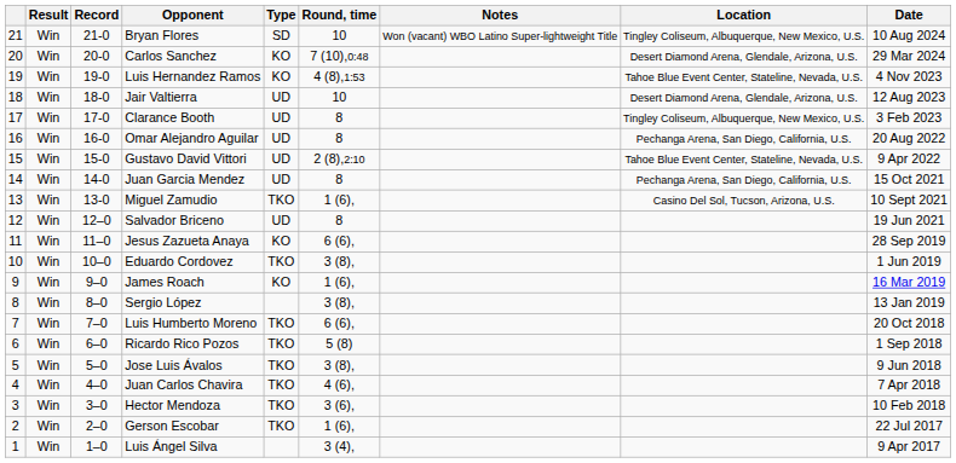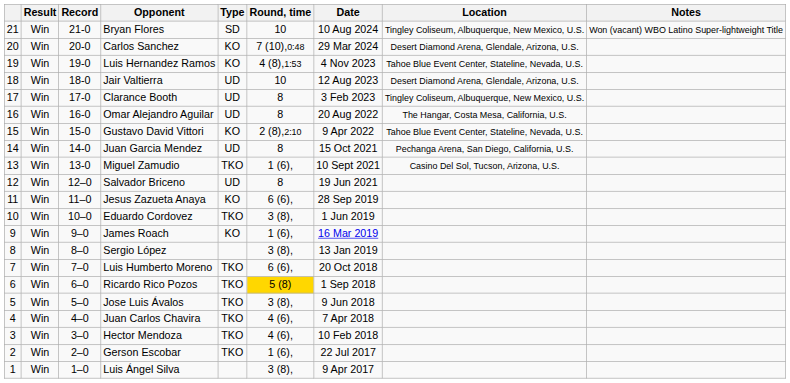 <table class="wikitable" style="text-align:center">
 <tr>
 <th></th>
 <th>Result</th>
 <th>Record</th>
 <th>Opponent</th>
 <th>Type</th>
 <th>Round, time</th>
+<th>Date</th>
+<th>Location</th>
 <th>Notes</th>
-<th>Location</th>
-<th>Date</th>
 </tr>
 <tr>
 <td>21</td>
 <td>Win</td>
 <td>21-0</td>
 <td align=left>Bryan Flores</td>
 <td>SD</td>
 <td>10</td>
+<td>10 Aug 2024</td>
+<td><small>Tingley Coliseum, Albuquerque, New Mexico, U.S.</small></td>
 <td><small>Won (vacant) WBO Latino Super-lightweight  Title</small></td>
-<td><small>Tingley Coliseum, Albuquerque, New Mexico, U.S.</small></td>
-<td>10 Aug 2024</td>
 </tr>
 <tr>
 <td>20</td>
 <td>Win</td>
 <td>20-0</td>
 <td align=left>Carlos Sanchez</td>
 <td>KO</td>
 <td>7 (10),<small>0:48</small></td>
+<td>29 Mar 2024</td>
+<td><small>Desert Diamond Arena, Glendale, Arizona, U.S.</small></td>
 <td></td>
-<td><small>Desert Diamond Arena, Glendale, Arizona, U.S.</small></td>
-<td>29 Mar 2024</td>
 </tr>
 <tr>
 <td>19</td>
 <td>Win</td>
 <td>19-0</td>
 <td align=left>Luis Hernandez Ramos</td>
 <td>KO</td>
 <td>4 (8),<small>1:53</small></td>
+<td>4 Nov 2023</td>
+<td><small>Tahoe Blue Event Center, Stateline, Nevada, U.S.</small></td>
 <td></td>
-<td><small>Tahoe Blue Event Center, Stateline, Nevada, U.S.</small></td>
-<td>4 Nov 2023</td>
 </tr>
 <tr>
 <td>18</td>
 <td>Win</td>
 <td>18-0</td>
 <td align=left>Jair Valtierra</td>
 <td>UD</td>
 <td>10</td>
+<td>12 Aug 2023</td>
+<td><small>Desert Diamond Arena, Glendale, Arizona, U.S.</small></td>
 <td></td>
-<td><small>Desert Diamond Arena, Glendale, Arizona, U.S.</small></td>
-<td>12 Aug 2023</td>
 </tr>
 <tr>
 <td>17</td>
 <td>Win</td>
 <td>17-0</td>
 <td align=left>Clarance Booth</td>
 <td>UD</td>
 <td>8</td>
+<td>3 Feb 2023</td>
+<td><small>Tingley Coliseum, Albuquerque, New Mexico, U.S.</small></td>
 <td></td>
-<td><small>Tingley Coliseum, Albuquerque, New Mexico, U.S.</small></td>
-<td>3 Feb 2023</td>
 </tr>
 <tr>
 <td>16</td>
 <td>Win</td>
 <td>16-0</td>
 <td align=left>Omar Alejandro Aguilar</td>
 <td>UD</td>
 <td>8</td>
+<td>20 Aug 2022</td>
+<td><small>The Hangar, Costa Mesa, California, U.S.</small></td>
 <td></td>
-<td><small>Pechanga Arena, San Diego, California, U.S.</small></td>
-<td>20 Aug 2022</td>
 </tr>
 <tr>
 <td>15</td>
 <td>Win</td>
 <td>15-0</td>
 <td align=left>Gustavo David Vittori</td>
-<td>UD</td>
+<td>KO</td>
 <td>2 (8),<small>2:10</small></td>
+<td>9 Apr 2022</td>
+<td><small>Tahoe Blue Event Center, Stateline, Nevada, U.S.</small></td>
 <td></td>
-<td><small>Tahoe Blue Event Center, Stateline, Nevada, U.S.</small></td>
-<td>9 Apr 2022</td>
 </tr>
 <tr>
 <td>14</td>
 <td>Win</td>
 <td>14-0</td>
 <td align=left>Juan Garcia Mendez</td>
 <td>UD</td>
 <td>8</td>
+<td>15 Oct 2021</td>
+<td><small>Pechanga Arena, San Diego, California, U.S.</small></td>
 <td></td>
-<td><small>Pechanga Arena, San Diego, California, U.S.</small></td>
-<td>15 Oct 2021</td>
 </tr>
 <tr>
 <td>13</td>
 <td>Win</td>
 <td>13-0</td>
 <td align=left>Miguel Zamudio</td>
 <td>TKO</td>
 <td>1 (6), </td>
+<td>10 Sept 2021</td>
+<td><small>Casino Del Sol, Tucson, Arizona, U.S.</small></td>
 <td></td>
-<td><small>Casino Del Sol, Tucson, Arizona, U.S.</small></td>
-<td>10 Sept 2021</td>
 </tr>
 <tr>
 <td>12</td>
 <td>Win</td>
 <td>12–0</td>
 <td align=left> Salvador Briceno</td>
 <td>UD</td>
 <td>8</td>
+<td>19 Jun 2021</td>
+<td align=left></td>
 <td></td>
-<td align=left></td>
-<td>19 Jun 2021</td>
 </tr>
 <tr>
 <td>11</td>
 <td>Win</td>
 <td>11–0</td>
 <td align=left> Jesus Zazueta Anaya</td>
 <td>KO</td>
 <td>6 (6), </td>
+<td>28 Sep 2019</td>
+<td align=left></td>
 <td></td>
-<td align=left></td>
-<td>28 Sep 2019</td>
 </tr>
 <tr>
 <td>10</td>
 <td>Win</td>
 <td>10–0</td>
 <td align=left> Eduardo Cordovez</td>
 <td>TKO</td>
 <td>3 (8), </td>
+<td>1 Jun 2019</td>
+<td align=left></td>
 <td></td>
-<td align=left></td>
-<td>1 Jun 2019</td>
 </tr>
 <tr>
 <td>9</td>
 <td>Win</td>
 <td>9–0</td>
 <td align=left> James Roach</td>
 <td>KO</td>
 <td>1 (6), </td>
+<td><a href='#'>16 Mar 2019</a></td>
+<td align=left></td>
 <td></td>
-<td align=left></td>
-<td><a href='#'>16 Mar 2019</a></td>
 </tr>
 <tr>
 <td>8</td>
 <td>Win</td>
 <td>8–0</td>
 <td align=left> Sergio López</td>
 <td></td>
 <td>3 (8), </td>
+<td>13 Jan 2019</td>
+<td align=left></td>
 <td></td>
-<td align=left></td>
-<td>13 Jan 2019</td>
 </tr>
 <tr>
 <td>7</td>
 <td>Win</td>
 <td>7–0</td>
 <td align=left> Luis Humberto Moreno</td>
 <td>TKO</td>
 <td>6 (6), </td>
+<td>20 Oct 2018</td>
+<td align=left></td>
 <td></td>
-<td align=left></td>
-<td>20 Oct 2018</td>
 </tr>
 <tr>
 <td>6</td>
 <td>Win</td>
 <td>6–0</td>
 <td align=left> Ricardo Rico Pozos</td>
 <td>TKO</td>
-<td>5 (8)</td>
+<td style="background: gold;">5 (8)</td>
+<td>1 Sep 2018</td>
+<td align=left></td>
 <td></td>
-<td align=left></td>
-<td>1 Sep 2018</td>
 </tr>
 <tr>
 <td>5</td>
 <td>Win</td>
 <td>5–0</td>
 <td align=left> Jose Luis Ávalos</td>
 <td>TKO</td>
 <td>3 (8), </td>
+<td>9 Jun 2018</td>
+<td align=left></td>
 <td></td>
-<td align=left></td>
-<td>9 Jun 2018</td>
 </tr>
 <tr>
 <td>4</td>
 <td>Win</td>
 <td>4–0</td>
 <td align=left> Juan Carlos Chavira</td>
 <td>TKO</td>
 <td>4 (6), </td>
+<td>7 Apr 2018</td>
+<td align=left></td>
 <td></td>
-<td align=left></td>
-<td>7 Apr 2018</td>
 </tr>
 <tr>
 <td>3</td>
 <td>Win</td>
 <td>3–0</td>
 <td align=left> Hector Mendoza</td>
 <td>TKO</td>
-<td>3 (6), </td>
+<td>4 (6), </td>
+<td>10 Feb 2018</td>
+<td align=left></td>
 <td></td>
-<td align=left></td>
-<td>10 Feb 2018</td>
 </tr>
 <tr>
 <td>2</td>
 <td>Win</td>
 <td>2–0</td>
 <td align=left> Gerson Escobar</td>
 <td>TKO</td>
 <td>1 (6), </td>
+<td>22 Jul 2017</td>
+<td align=left></td>
 <td></td>
-<td align=left></td>
-<td>22 Jul 2017</td>
 </tr>
 <tr>
 <td>1</td>
 <td>Win</td>
 <td>1–0</td>
 <td align=left> Luis Ángel Silva</td>
 <td></td>
-<td>3 (4), </td>
+<td>3 (8), </td>
+<td>9 Apr 2017</td>
+<td align=left></td>
 <td></td>
-<td align=left></td>
-<td>9 Apr 2017</td>
 </tr>
 </table>
